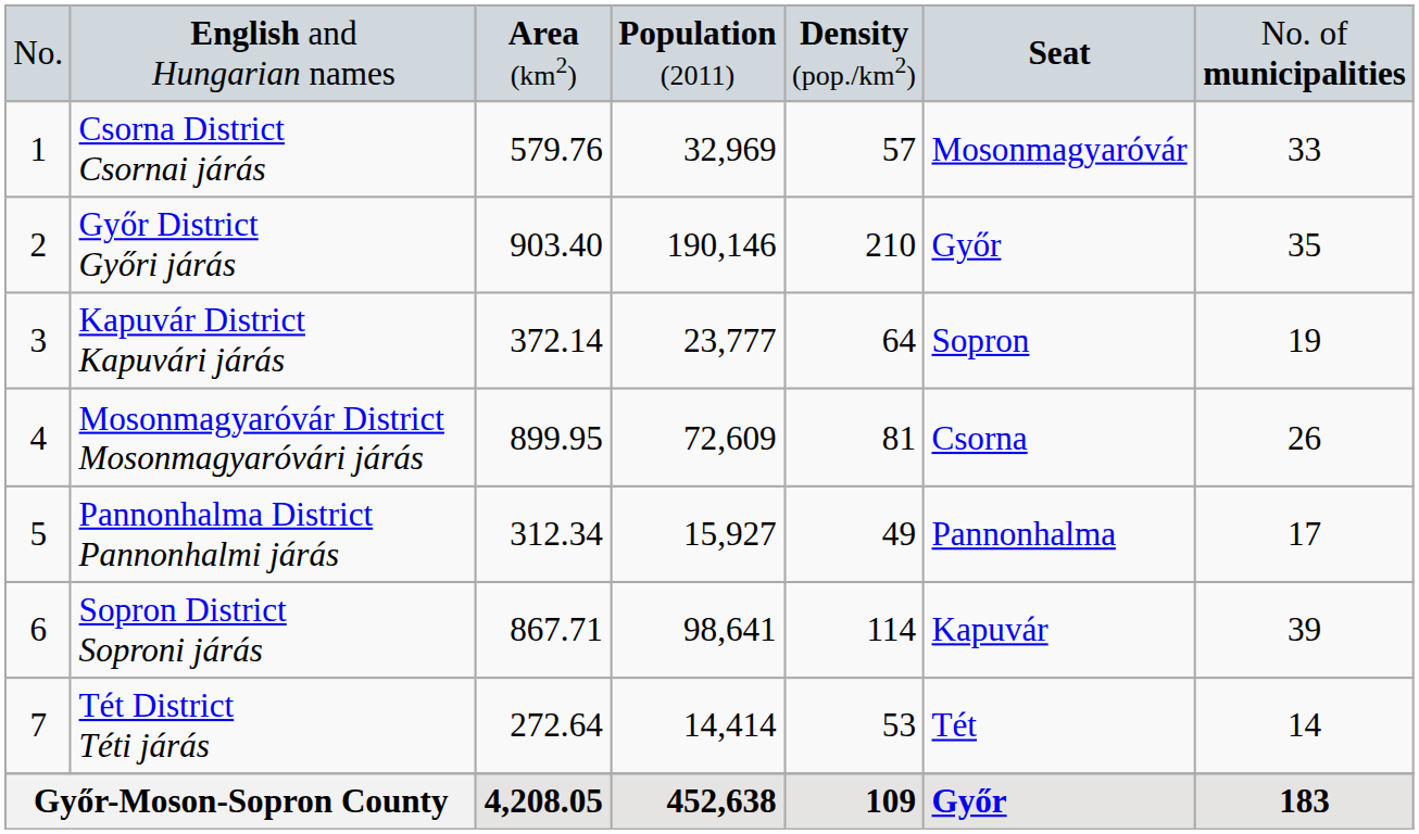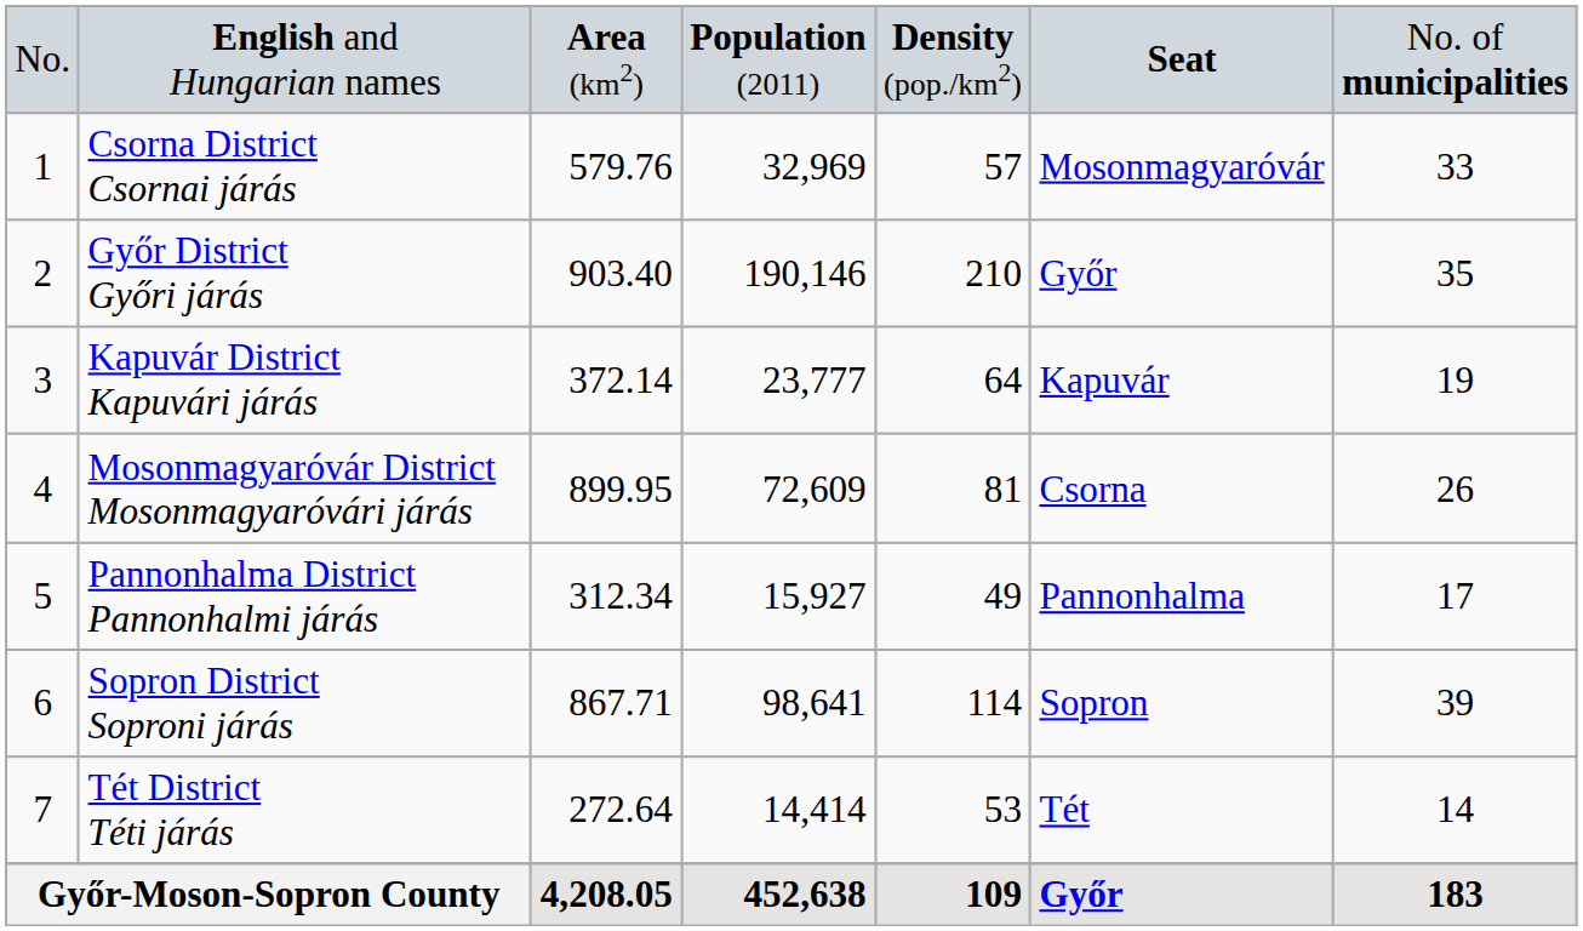 <table class="wikitable" style="font-size:95%">
 <tr bgcolor="D0D8DD">
 <td align="center">No.</td>
 <td style=width:175px; align="center"><strong>English</strong> and<br><em>Hungarian</em> names</td>
 <td align="center"><strong>Area</strong><br> <small>(km<sup>2</sup>)</small></td>
 <td align="center"><strong>Population</strong><br> <small>(2011)</small></td>
 <td align="center"><strong>Density</strong><br> <small>(pop./km<sup>2</sup>)</small></td>
 <td align="center"><strong>Seat</strong></td>
 <td align="center">No. of<br><strong>municipalities</strong></td>
 </tr>
 <tr>
 <td align="center">1</td>
 <td><a href='#'>Csorna District</a><br> <em>Csornai járás</em></td>
 <td align="right">579.76</td>
 <td align="right">32,969</td>
 <td align="right">57</td>
 <td><a href='#'>Mosonmagyaróvár</a></td>
 <td align="center">33</td>
 </tr>
 <tr>
 <td align="center">2</td>
 <td><a href='#'>Győr District</a><br> <em>Győri járás</em></td>
 <td align="right">903.40</td>
 <td align="right">190,146</td>
 <td align="right">210</td>
 <td><a href='#'>Győr</a></td>
 <td align="center">35</td>
 </tr>
 <tr>
 <td align="center">3</td>
 <td><a href='#'>Kapuvár District</a><br> <em>Kapuvári járás</em></td>
 <td align="right">372.14</td>
 <td align="right">23,777</td>
 <td align="right">64</td>
-<td><a href='#'>Sopron</a></td>
+<td><a href='#'>Kapuvár</a></td>
 <td align="center">19</td>
 </tr>
 <tr>
 <td align="center">4</td>
 <td><a href='#'>Mosonmagyaróvár District</a><br> <em>Mosonmagyaróvári járás</em></td>
 <td align="right">899.95</td>
 <td align="right">72,609</td>
 <td align="right">81</td>
 <td><a href='#'>Csorna</a></td>
 <td align="center">26</td>
 </tr>
 <tr>
 <td align="center">5</td>
 <td><a href='#'>Pannonhalma District</a><br> <em>Pannonhalmi járás</em></td>
 <td align="right">312.34</td>
 <td align="right">15,927</td>
 <td align="right">49</td>
 <td><a href='#'>Pannonhalma</a></td>
 <td align="center">17</td>
 </tr>
 <tr>
 <td align="center">6</td>
 <td><a href='#'>Sopron District</a><br> <em>Soproni járás</em></td>
 <td align="right">867.71</td>
 <td align="right">98,641</td>
 <td align="right">114</td>
-<td><a href='#'>Kapuvár</a></td>
+<td><a href='#'>Sopron</a></td>
 <td align="center">39</td>
 </tr>
 <tr>
 <td align="center">7</td>
 <td><a href='#'>Tét District</a><br> <em>Téti járás</em></td>
 <td align="right">272.64</td>
 <td align="right">14,414</td>
 <td align="right">53</td>
 <td><a href='#'>Tét</a></td>
 <td align="center">14</td>
 </tr>
 <tr>
 </tr>
 <tr bgcolor="E5E4E2">
 <th colspan="2">Győr-Moson-Sopron County</th>
 <td align="right"><strong>4,208.05</strong></td>
 <td align="right"><strong>452,638</strong></td>
 <td align="right"><strong>109</strong></td>
 <td><strong><a href='#'>Győr</a></strong></td>
 <td align="center"><strong>183</strong></td>
 </tr>
 </table>
